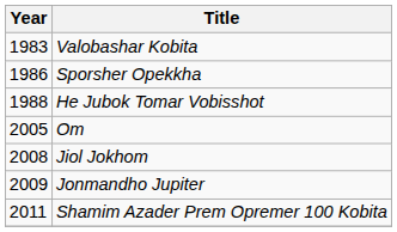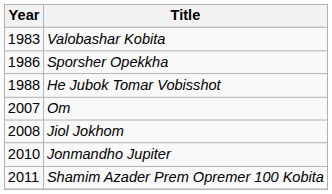 <table class="wikitable">
 <tr>
 <th>Year</th>
 <th>Title</th>
 </tr>
 <tr>
 <td rowspan="1">1983</td>
 <td><em>Valobashar Kobita</em></td>
 </tr>
 <tr>
 <td rowspan="1">1986</td>
 <td><em>Sporsher Opekkha</em></td>
 </tr>
 <tr>
 <td rowspan="1">1988</td>
 <td><em>He Jubok Tomar Vobisshot</em></td>
 </tr>
 <tr>
-<td rowspan="1">2005</td>
+<td rowspan="1">2007</td>
 <td><em>Om</em></td>
 </tr>
 <tr>
 <td rowspan="1">2008</td>
 <td><em>Jiol Jokhom</em></td>
 </tr>
 <tr>
-<td rowspan="1">2009</td>
+<td rowspan="1">2010</td>
 <td><em>Jonmandho Jupiter</em></td>
 </tr>
 <tr>
 <td rowspan="1">2011</td>
 <td><em>Shamim Azader Prem Opremer 100 Kobita</em></td>
 </tr>
 <tr>
 </tr>
 </table>
